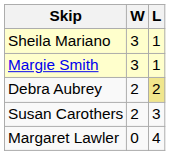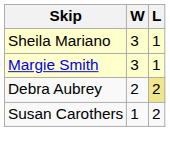 <table class="wikitable">
 <tr>
 <th>Skip</th>
 <th>W</th>
 <th>L</th>
 </tr>
 <tr bgcolor="#ffffcc">
 <td> Sheila Mariano</td>
 <td>3</td>
 <td>1</td>
 </tr>
 <tr bgcolor="#ffffcc">
 <td> <a href='#'>Margie Smith</a></td>
 <td>3</td>
 <td>1</td>
 </tr>
 <tr>
 <td> Debra Aubrey</td>
 <td>2</td>
 <td style="background: khaki;">2</td>
 </tr>
 <tr>
 <td> Susan Carothers</td>
+<td>1</td>
 <td>2</td>
-<td>3</td>
-</tr>
-<tr>
-<td> Margaret Lawler</td>
-<td>0</td>
-<td>4</td>
 </tr>
 </table>
